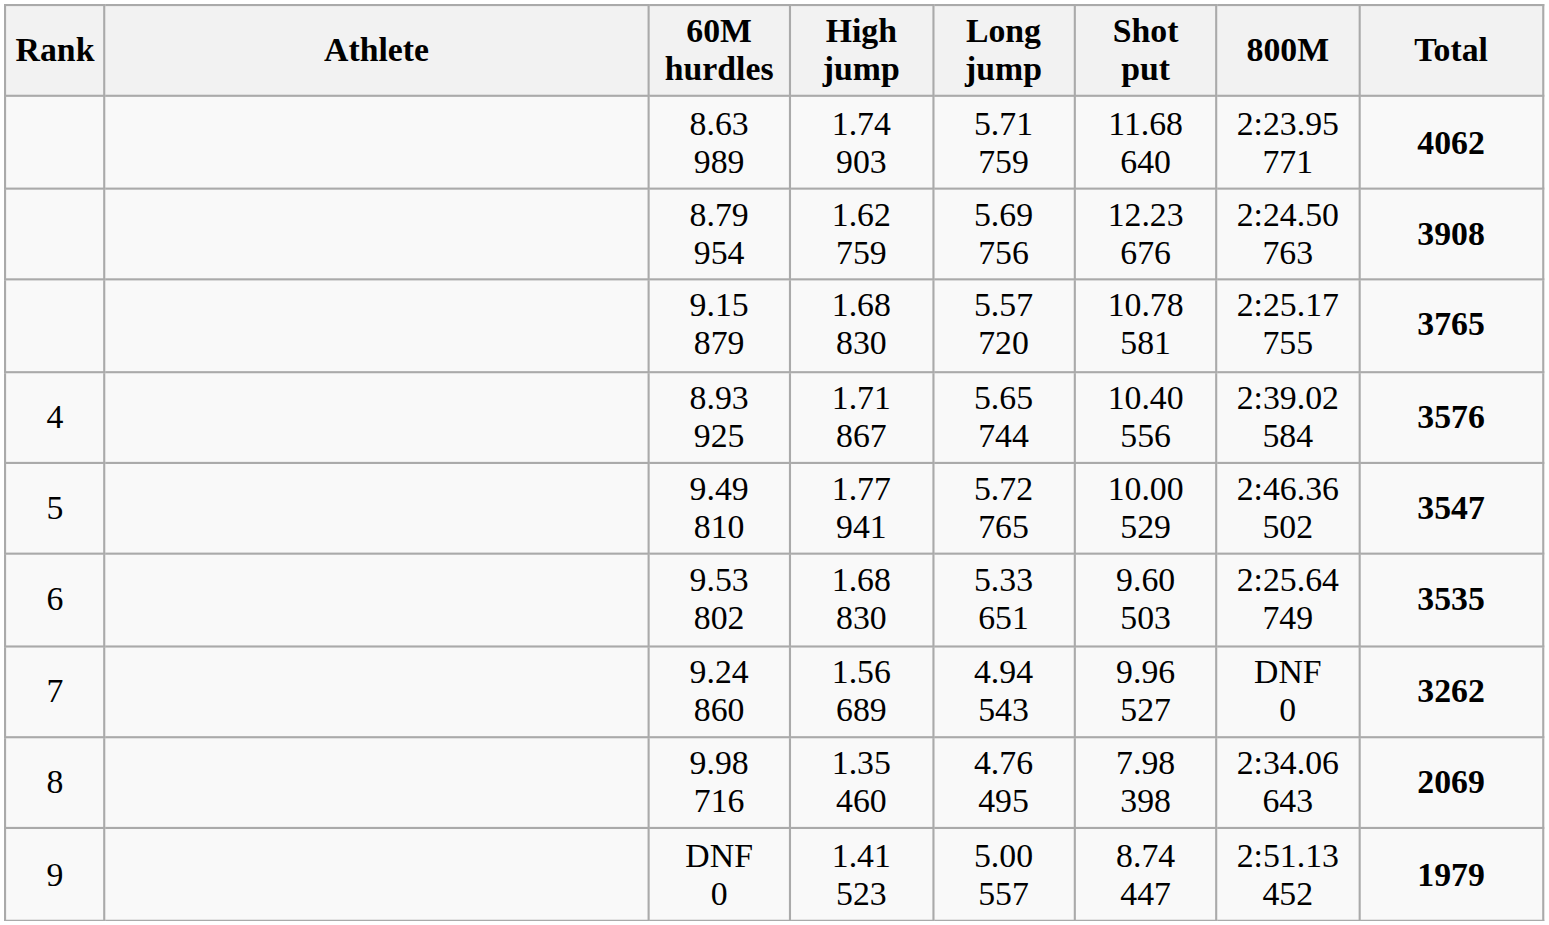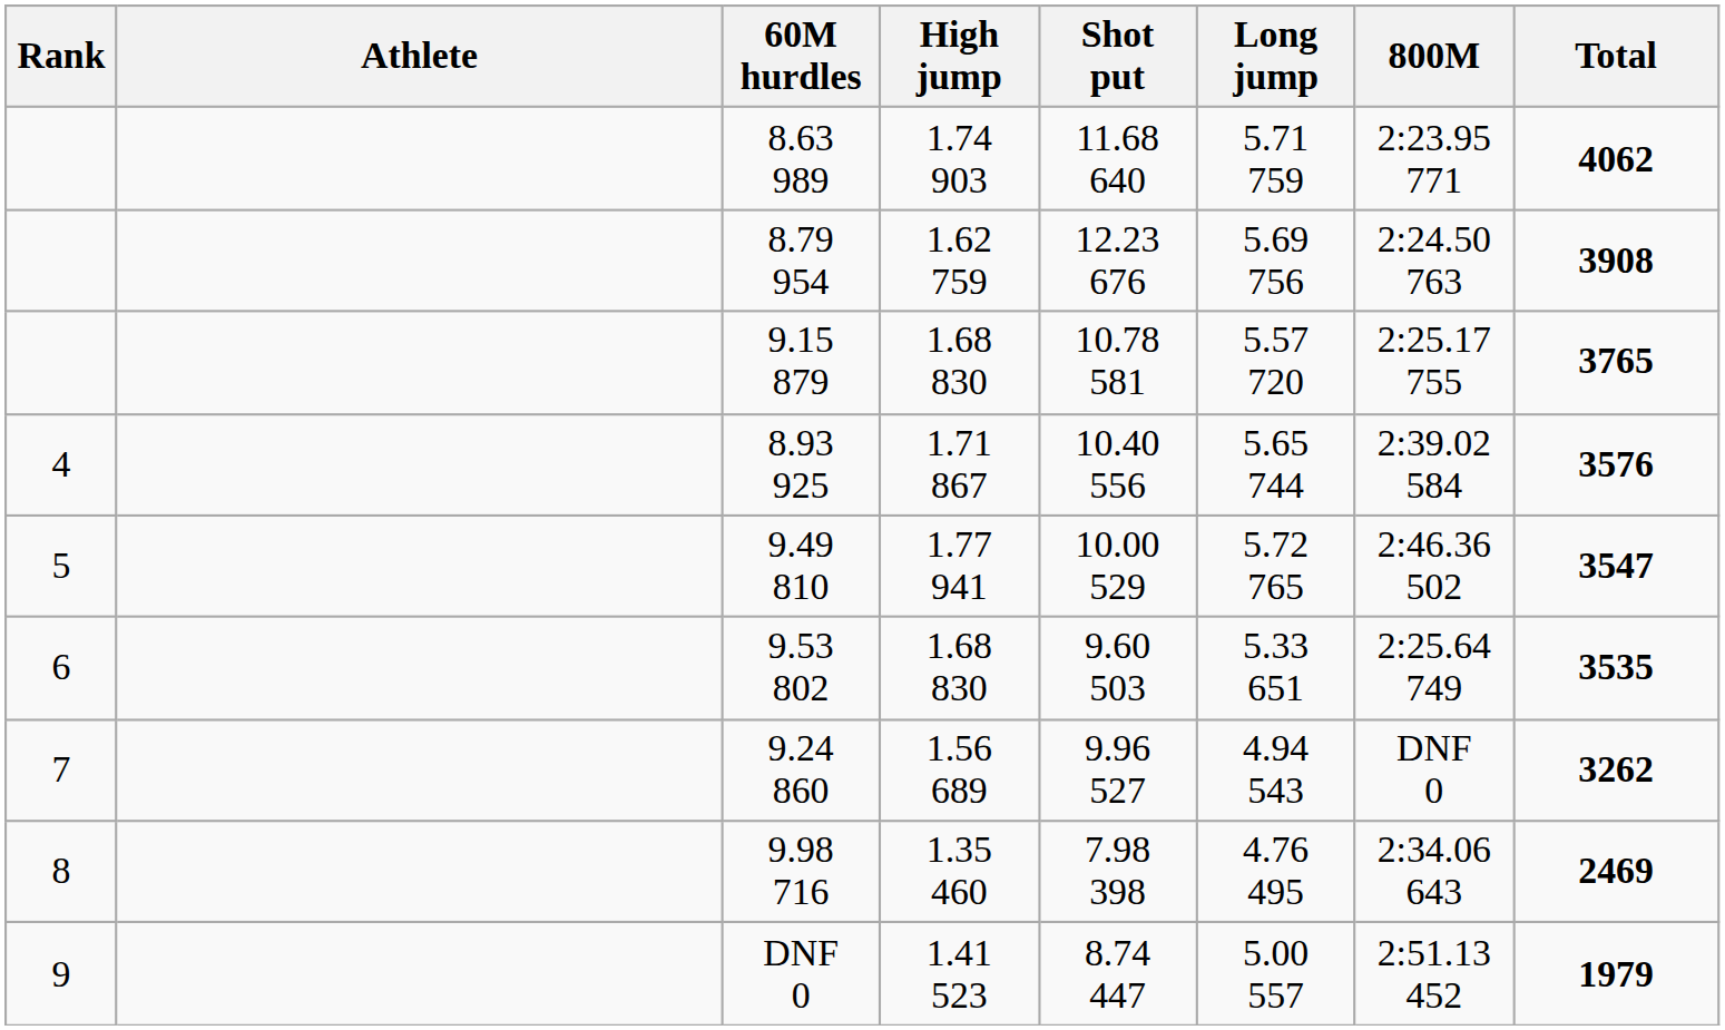 <table class=wikitable style="text-align:center">
 <tr>
 <th width=40>Rank</th>
 <th width=250>Athlete</th>
 <th width=60>60M<br> hurdles</th>
 <th width=60>High<br> jump</th>
+<th width=60>Shot<br> put</th>
 <th width=60>Long<br> jump</th>
-<th width=60>Shot<br> put</th>
 <th width=60>800M</th>
 <th width=80>Total</th>
 </tr>
 <tr>
 <td></td>
 <td align=left></td>
 <td>8.63<br>989</td>
 <td>1.74<br>903</td>
+<td>11.68<br>640</td>
 <td>5.71<br>759</td>
-<td>11.68<br>640</td>
 <td>2:23.95<br>771</td>
 <td><strong>4062</strong></td>
 </tr>
 <tr>
 <td></td>
 <td align=left></td>
 <td>8.79<br>954</td>
 <td>1.62<br>759</td>
+<td>12.23<br>676</td>
 <td>5.69<br>756</td>
-<td>12.23<br>676</td>
 <td>2:24.50<br>763</td>
 <td><strong>3908</strong></td>
 </tr>
 <tr>
 <td></td>
 <td align=left></td>
 <td>9.15<br>879</td>
 <td>1.68<br>830</td>
+<td>10.78<br>581</td>
 <td>5.57<br>720</td>
-<td>10.78<br>581</td>
 <td>2:25.17<br>755</td>
 <td><strong>3765</strong></td>
 </tr>
 <tr>
 <td>4</td>
 <td align=left></td>
 <td>8.93<br>925</td>
 <td>1.71<br>867</td>
+<td>10.40<br>556</td>
 <td>5.65<br>744</td>
-<td>10.40<br>556</td>
 <td>2:39.02<br>584</td>
 <td><strong>3576</strong></td>
 </tr>
 <tr>
 <td>5</td>
 <td align=left></td>
 <td>9.49<br>810</td>
 <td>1.77<br>941</td>
+<td>10.00<br>529</td>
 <td>5.72<br>765</td>
-<td>10.00<br>529</td>
 <td>2:46.36<br>502</td>
 <td><strong>3547</strong></td>
 </tr>
 <tr>
 <td>6</td>
 <td align=left></td>
 <td>9.53<br>802</td>
 <td>1.68<br>830</td>
+<td>9.60<br>503</td>
 <td>5.33<br>651</td>
-<td>9.60<br>503</td>
 <td>2:25.64<br>749</td>
 <td><strong>3535</strong></td>
 </tr>
 <tr>
 <td>7</td>
 <td align=left></td>
 <td>9.24<br>860</td>
 <td>1.56<br>689</td>
+<td>9.96<br>527</td>
 <td>4.94<br>543</td>
-<td>9.96<br>527</td>
 <td>DNF<br>0</td>
 <td><strong>3262</strong></td>
 </tr>
 <tr>
 <td>8</td>
 <td align=left></td>
 <td>9.98<br>716</td>
 <td>1.35<br>460</td>
+<td>7.98<br>398</td>
 <td>4.76<br>495</td>
-<td>7.98<br>398</td>
 <td>2:34.06<br>643</td>
-<td><strong>2069</strong></td>
+<td><strong>2469</strong></td>
 </tr>
 <tr>
 <td>9</td>
 <td align=left></td>
 <td>DNF<br>0</td>
 <td>1.41<br>523</td>
+<td>8.74<br>447</td>
 <td>5.00<br>557</td>
-<td>8.74<br>447</td>
 <td>2:51.13<br>452</td>
 <td><strong>1979</strong></td>
 </tr>
 </table>
